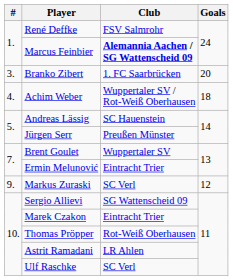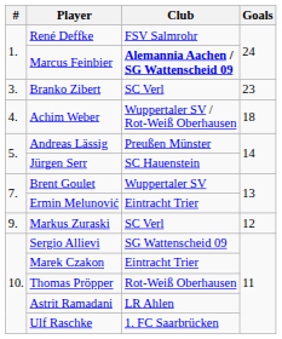 <table class="wikitable">
 <tr>
 <th>#</th>
 <th>Player</th>
 <th>Club</th>
 <th>Goals</th>
 </tr>
 <tr>
 <td rowspan="2">1.</td>
 <td> <a href='#'>René Deffke</a></td>
 <td><a href='#'>FSV Salmrohr</a></td>
 <td rowspan="2">24</td>
 </tr>
 <tr>
 <td> <a href='#'>Marcus Feinbier</a></td>
 <td><strong><a href='#'>Alemannia Aachen</a> /<br><a href='#'>SG Wattenscheid 09</a></strong></td>
 </tr>
 <tr>
 <td>3.</td>
 <td> <a href='#'>Branko Zibert</a></td>
-<td><a href='#'>1. FC Saarbrücken</a></td>
-<td>20</td>
+<td><a href='#'>SC Verl</a></td>
+<td>23</td>
 </tr>
 <tr>
 <td>4.</td>
 <td> <a href='#'>Achim Weber</a></td>
 <td><a href='#'>Wuppertaler SV</a> /<br><a href='#'>Rot-Weiß Oberhausen</a></td>
 <td>18</td>
 </tr>
 <tr>
 <td rowspan="2">5.</td>
 <td> <a href='#'>Andreas Lässig</a></td>
-<td><a href='#'>SC Hauenstein</a></td>
+<td><a href='#'>Preußen Münster</a></td>
 <td rowspan="2">14</td>
 </tr>
 <tr>
 <td> <a href='#'>Jürgen Serr</a></td>
-<td><a href='#'>Preußen Münster</a></td>
+<td><a href='#'>SC Hauenstein</a></td>
 </tr>
 <tr>
 <td rowspan="2">7.</td>
 <td> <a href='#'>Brent Goulet</a></td>
 <td><a href='#'>Wuppertaler SV</a></td>
 <td rowspan="2">13</td>
 </tr>
 <tr>
 <td> <a href='#'>Ermin Melunović</a></td>
 <td><a href='#'>Eintracht Trier</a></td>
 </tr>
 <tr>
 <td>9.</td>
 <td> <a href='#'>Markus Zuraski</a></td>
 <td><a href='#'>SC Verl</a></td>
 <td>12</td>
 </tr>
 <tr>
 <td rowspan="5">10.</td>
 <td> <a href='#'>Sergio Allievi</a></td>
 <td><a href='#'>SG Wattenscheid 09</a></td>
 <td rowspan="5">11</td>
 </tr>
 <tr>
 <td> <a href='#'>Marek Czakon</a></td>
 <td><a href='#'>Eintracht Trier</a></td>
 </tr>
 <tr>
 <td> <a href='#'>Thomas Pröpper</a></td>
 <td><a href='#'>Rot-Weiß Oberhausen</a></td>
 </tr>
 <tr>
 <td> <a href='#'>Astrit Ramadani</a></td>
 <td><a href='#'>LR Ahlen</a></td>
 </tr>
 <tr>
 <td> <a href='#'>Ulf Raschke</a></td>
-<td><a href='#'>SC Verl</a></td>
+<td><a href='#'>1. FC Saarbrücken</a></td>
 </tr>
 </table>
